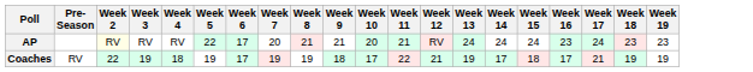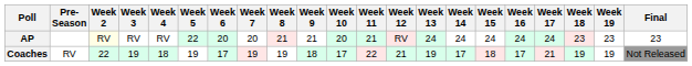 <table class="wikitable" style="white-space:nowrap;font-size:90%">
 <tr>
 <th>Poll</th>
 <th>Pre-<br>Season</th>
 <th>Week<br>2</th>
 <th>Week<br>3</th>
 <th>Week<br>4</th>
 <th>Week<br>5</th>
 <th>Week<br>6</th>
 <th>Week<br>7</th>
 <th>Week<br>8</th>
 <th>Week<br>9</th>
 <th>Week<br>10</th>
 <th>Week<br>11</th>
 <th>Week<br>12</th>
 <th>Week<br>13</th>
 <th>Week<br>14</th>
 <th>Week<br>15</th>
 <th>Week<br>16</th>
 <th>Week<br>17</th>
 <th>Week<br>18</th>
 <th>Week<br>19</th>
+<th>Final</th>
 </tr>
 <tr style="text-align:center;">
 <th>AP</th>
 <td style="background:#FFF;"></td>
 <td style="background:#FFFFE6;">RV</td>
 <td style="background:#FFF;">RV</td>
 <td style="background:#FFF;">RV</td>
 <td style="background:#D8FFEB;">22</td>
-<td style="background:#D8FFEB;">17</td>
+<td style="background:#D8FFEB;">20</td>
 <td style="background:#FFF;">20</td>
 <td style="background:#FFE6E6;">21</td>
 <td style="background:#FFF;">21</td>
 <td style="background:#D8FFEB;">20</td>
 <td style="background:#D8FFEB;">21</td>
 <td style="background:#FFE6E6;">RV</td>
 <td style="background:#D8FFEB;">24</td>
 <td style="background:#FFF;">24</td>
 <td style="background:#FFF;">24</td>
-<td style="background:#D8FFEB;">23</td>
+<td style="background:#D8FFEB;">24</td>
 <td style="background:#D8FFEB;">24</td>
 <td style="background:#FFE6E6;">23</td>
+<td style="background:#FFF;">23</td>
 <td style="background:#FFF;">23</td>
 </tr>
 <tr style="text-align:center;">
 <th>Coaches</th>
 <td style="background:#FFF;">RV</td>
 <td style="background:#D8FFEB;">22</td>
 <td style="background:#D8FFEB;">19</td>
 <td style="background:#D8FFEB;">18</td>
 <td style="background:#FFF;">19</td>
 <td style="background:#D8FFEB;">17</td>
 <td style="background:#FFE6E6;">19</td>
 <td style="background:#FFF;">19</td>
 <td style="background:#D8FFEB;">18</td>
 <td style="background:#D8FFEB;">17</td>
 <td style="background:#FFE6E6;">22</td>
 <td style="background:#D8FFEB;">21</td>
 <td style="background:#D8FFEB;">19</td>
 <td style="background:#D8FFEB;">17</td>
 <td style="background:#FFE6E6;">18</td>
 <td style="background:#D8FFEB;">17</td>
 <td style="background:#FFE6E6;">21</td>
 <td style="background:#D8FFEB;">19</td>
 <td style="background:#FFF;">19</td>
+<td style="background:#999;">Not Released</td>
 </tr>
 </table>
